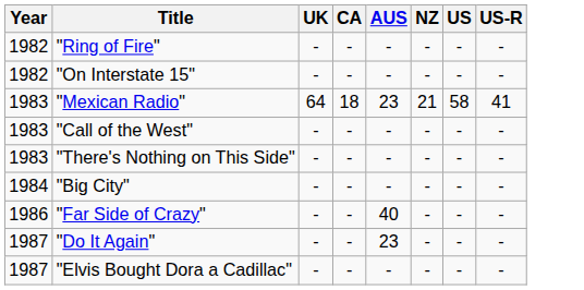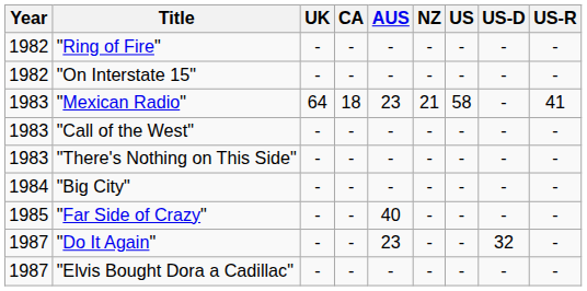 <table class="wikitable">
 <tr>
 <th style="text-align: center;">Year</th>
 <th style="text-align: center;">Title</th>
 <th style="text-align: center;">UK</th>
 <th style="text-align: center;">CA</th>
 <th style="text-align: center;"><a href='#'>AUS</a></th>
 <th style="text-align: center;">NZ</th>
 <th style="text-align: center;">US</th>
+<th style="text-align: center;">US-D</th>
 <th style="text-align: center;">US-R</th>
 </tr>
 <tr>
 <td style="text-align: center;">1982</td>
 <td>"<a href='#'>Ring of Fire</a>"</td>
+<td style="text-align: center;">-</td>
 <td style="text-align: center;">-</td>
 <td style="text-align: center;">-</td>
 <td style="text-align: center;">-</td>
 <td style="text-align: center;">-</td>
 <td style="text-align: center;">-</td>
 <td style="text-align: center;">-</td>
 </tr>
 <tr>
 <td style="text-align: center;">1982</td>
 <td>"On Interstate 15"</td>
 <td style="text-align: center;">-</td>
 <td style="text-align: center;">-</td>
 <td style="text-align: center;">-</td>
 <td style="text-align: center;">-</td>
 <td style="text-align: center;">-</td>
 <td style="text-align: center;">-</td>
+<td style="text-align: center;">-</td>
 </tr>
 <tr>
 <td style="text-align: center;">1983</td>
 <td>"<a href='#'>Mexican Radio</a>"</td>
 <td style="text-align: center;">64</td>
 <td style="text-align: center;">18</td>
 <td style="text-align: center;">23</td>
 <td style="text-align: center;">21</td>
 <td style="text-align: center;">58</td>
+<td style="text-align: center;">-</td>
 <td style="text-align: center;">41</td>
 </tr>
 <tr>
 <td style="text-align: center;">1983</td>
 <td>"Call of the West"</td>
+<td style="text-align: center;">-</td>
 <td style="text-align: center;">-</td>
 <td style="text-align: center;">-</td>
 <td style="text-align: center;">-</td>
 <td style="text-align: center;">-</td>
 <td style="text-align: center;">-</td>
 <td style="text-align: center;">-</td>
 </tr>
 <tr>
 <td style="text-align: center;">1983</td>
 <td>"There's Nothing on This Side"</td>
 <td style="text-align: center;">-</td>
 <td style="text-align: center;">-</td>
 <td style="text-align: center;">-</td>
 <td style="text-align: center;">-</td>
 <td style="text-align: center;">-</td>
 <td style="text-align: center;">-</td>
+<td style="text-align: center;">-</td>
 </tr>
 <tr>
 <td style="text-align: center;">1984</td>
 <td>"Big City"</td>
 <td style="text-align: center;">-</td>
 <td style="text-align: center;">-</td>
 <td style="text-align: center;">-</td>
 <td style="text-align: center;">-</td>
 <td style="text-align: center;">-</td>
 <td style="text-align: center;">-</td>
+<td style="text-align: center;">-</td>
 </tr>
 <tr>
-<td style="text-align: center;">1986</td>
+<td style="text-align: center;">1985</td>
 <td>"<a href='#'>Far Side of Crazy</a>"</td>
 <td style="text-align: center;">-</td>
 <td style="text-align: center;">-</td>
 <td style="text-align: center;">40</td>
+<td style="text-align: center;">-</td>
 <td style="text-align: center;">-</td>
 <td style="text-align: center;">-</td>
 <td style="text-align: center;">-</td>
 </tr>
 <tr>
 <td style="text-align: center;">1987</td>
 <td>"<a href='#'>Do It Again</a>"</td>
 <td style="text-align: center;">-</td>
 <td style="text-align: center;">-</td>
 <td style="text-align: center;">23</td>
 <td style="text-align: center;">-</td>
 <td style="text-align: center;">-</td>
+<td style="text-align: center;">32</td>
 <td style="text-align: center;">-</td>
 </tr>
 <tr>
 <td style="text-align: center;">1987</td>
 <td>"Elvis Bought Dora a Cadillac"</td>
 <td style="text-align: center;">-</td>
 <td style="text-align: center;">-</td>
 <td style="text-align: center;">-</td>
 <td style="text-align: center;">-</td>
 <td style="text-align: center;">-</td>
 <td style="text-align: center;">-</td>
+<td style="text-align: center;">-</td>
 </tr>
 </table>
